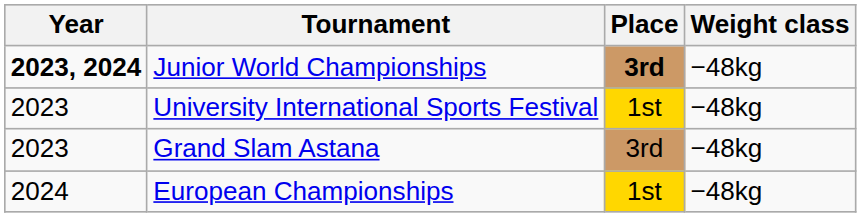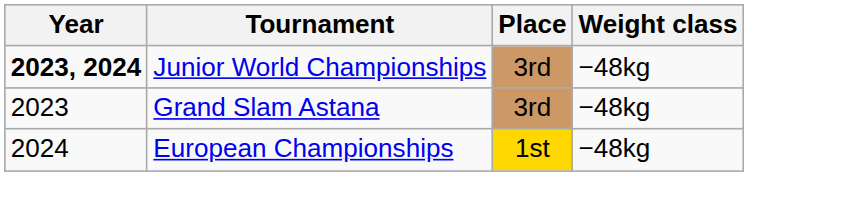 <table class="wikitable">
 <tr>
 <th>Year</th>
 <th>Tournament</th>
 <th>Place</th>
 <th>Weight class</th>
 </tr>
 <tr>
 <td><strong>2023, 2024</strong></td>
 <td><a href='#'>Junior World Championships</a></td>
-<td bgcolor="cc9966" align="center"><strong>3rd</strong></td>
-<td>−48kg</td>
-</tr>
-<tr>
-<td>2023</td>
-<td><a href='#'>University International Sports Festival</a></td>
-<td bgcolor="gold" align="center">1st</td>
+<td bgcolor="cc9966" align="center">3rd</td>
 <td>−48kg</td>
 </tr>
 <tr>
 <td>2023</td>
 <td><a href='#'>Grand Slam Astana</a></td>
 <td bgcolor="cc9966" align="center">3rd</td>
 <td>−48kg</td>
 </tr>
 <tr>
 <td>2024</td>
 <td><a href='#'>European Championships</a></td>
 <td bgcolor="gold" align="center">1st</td>
 <td>−48kg</td>
 </tr>
 </table>
